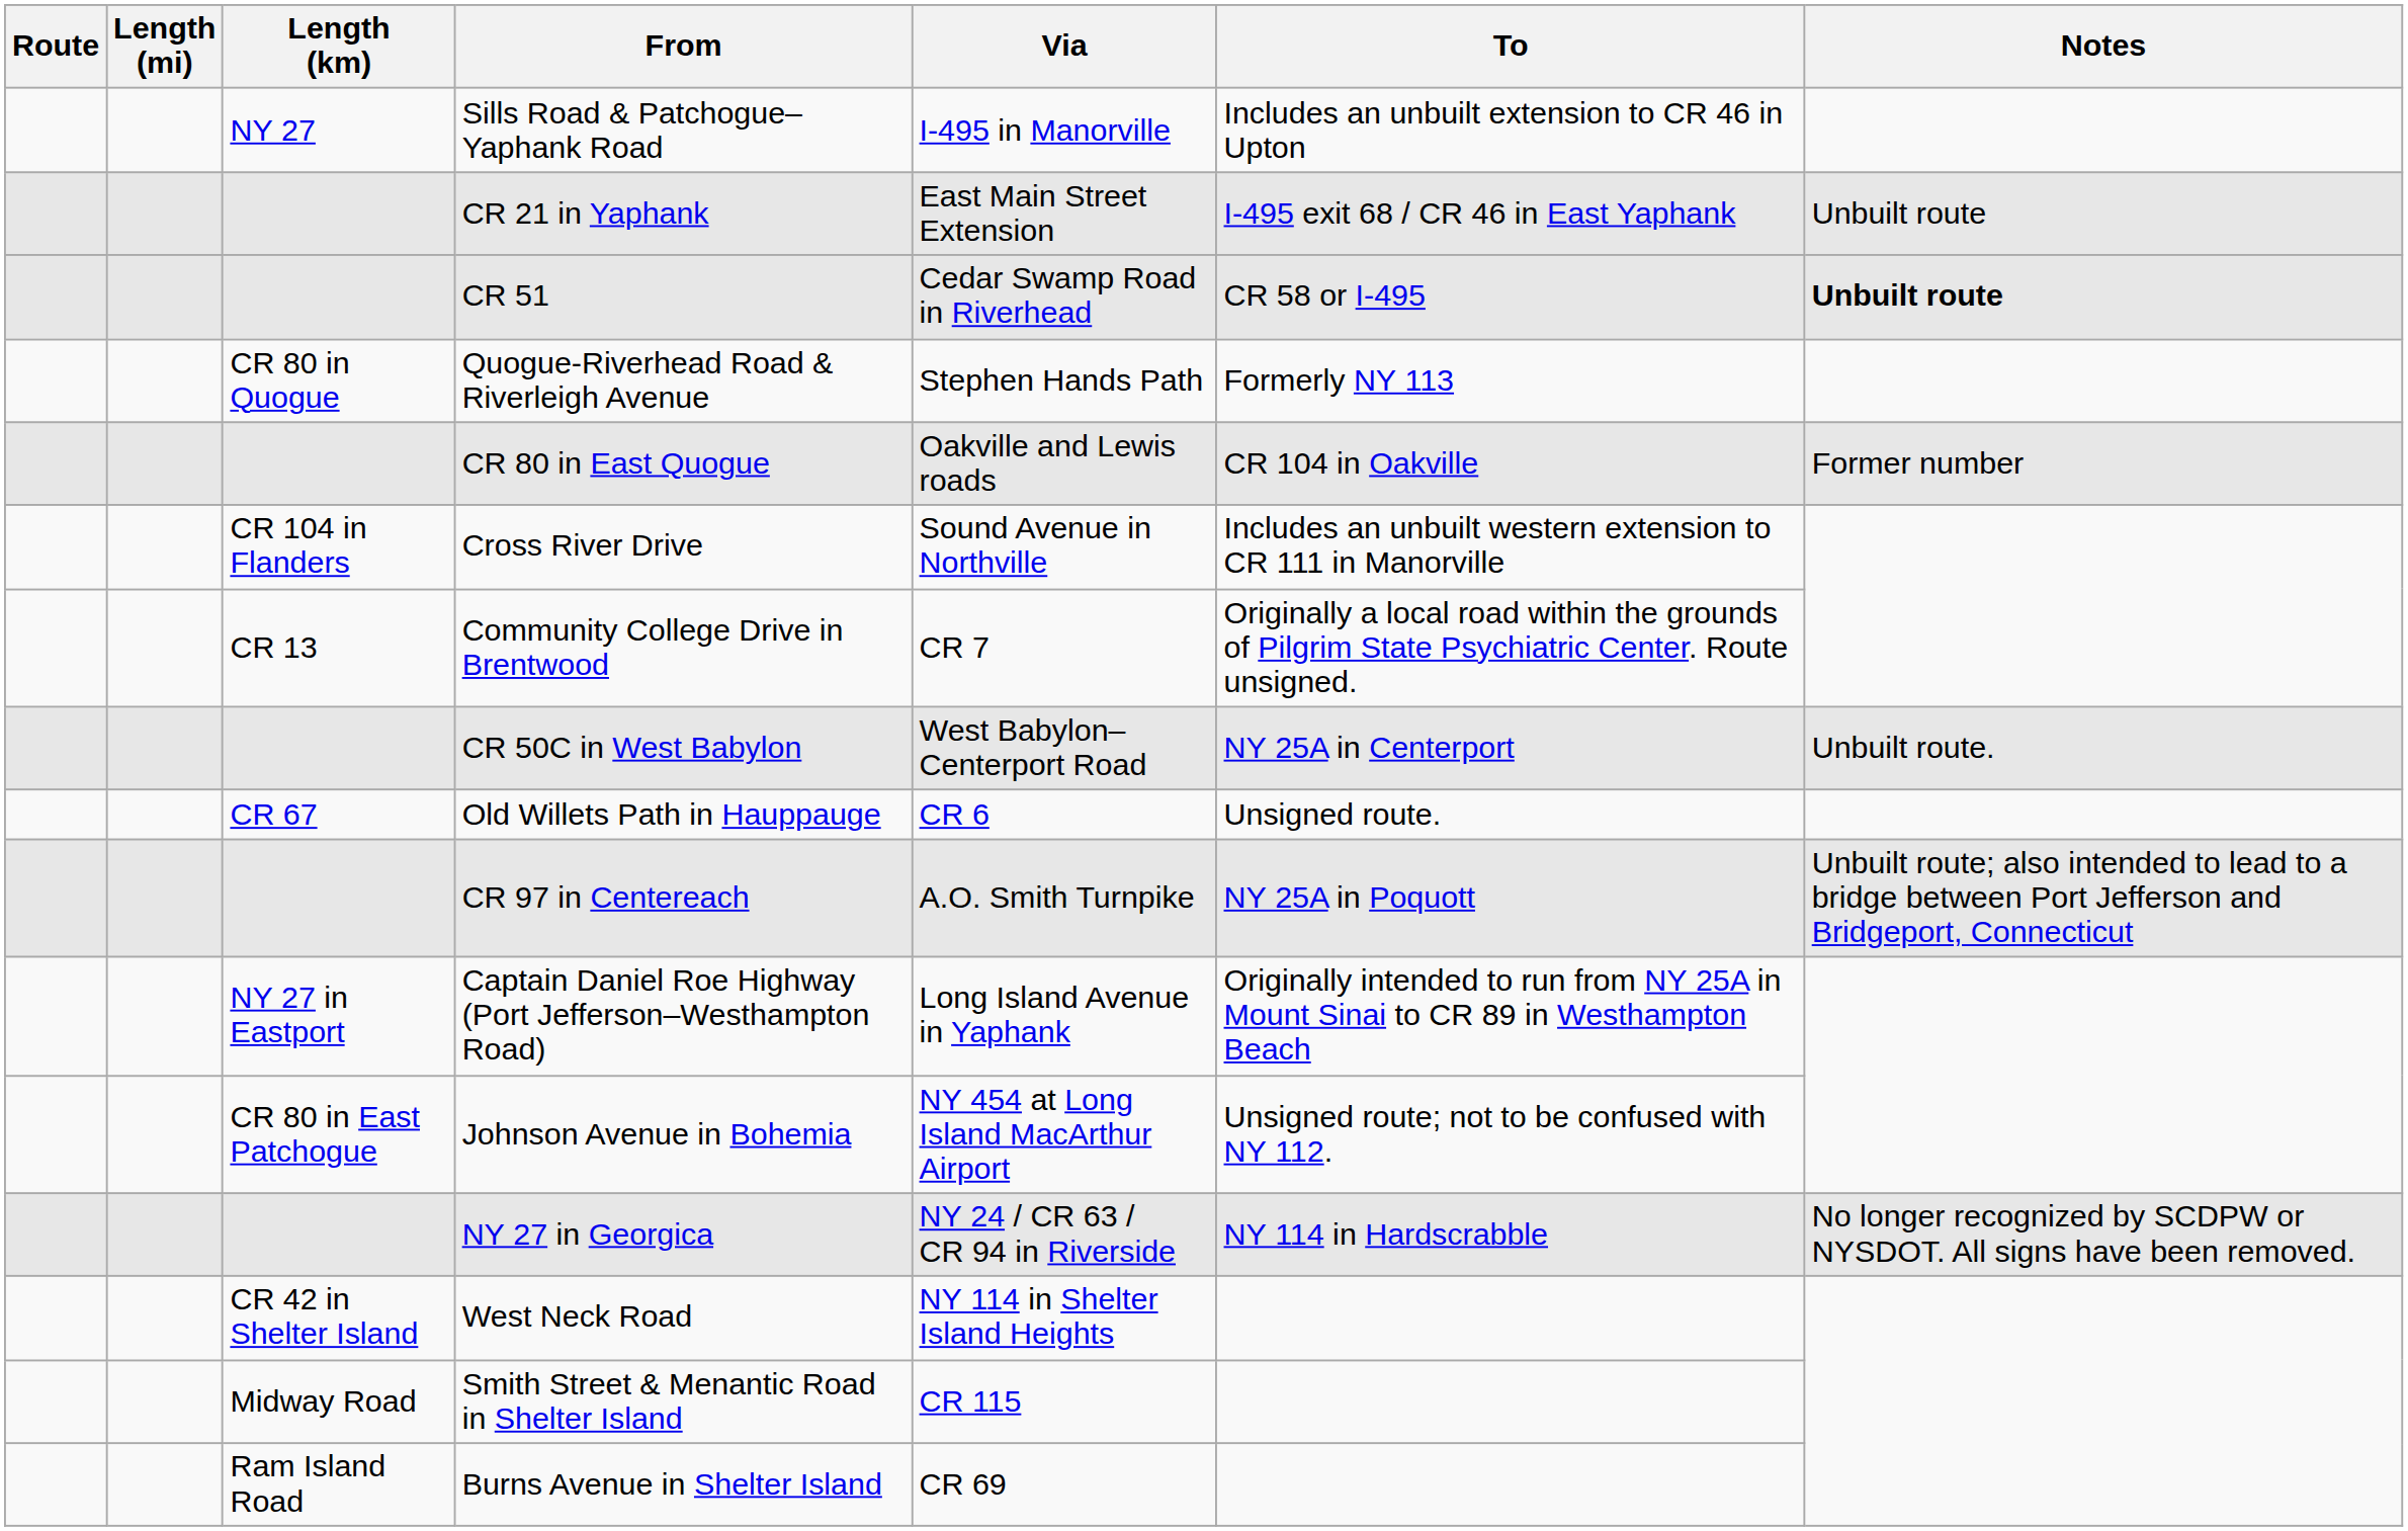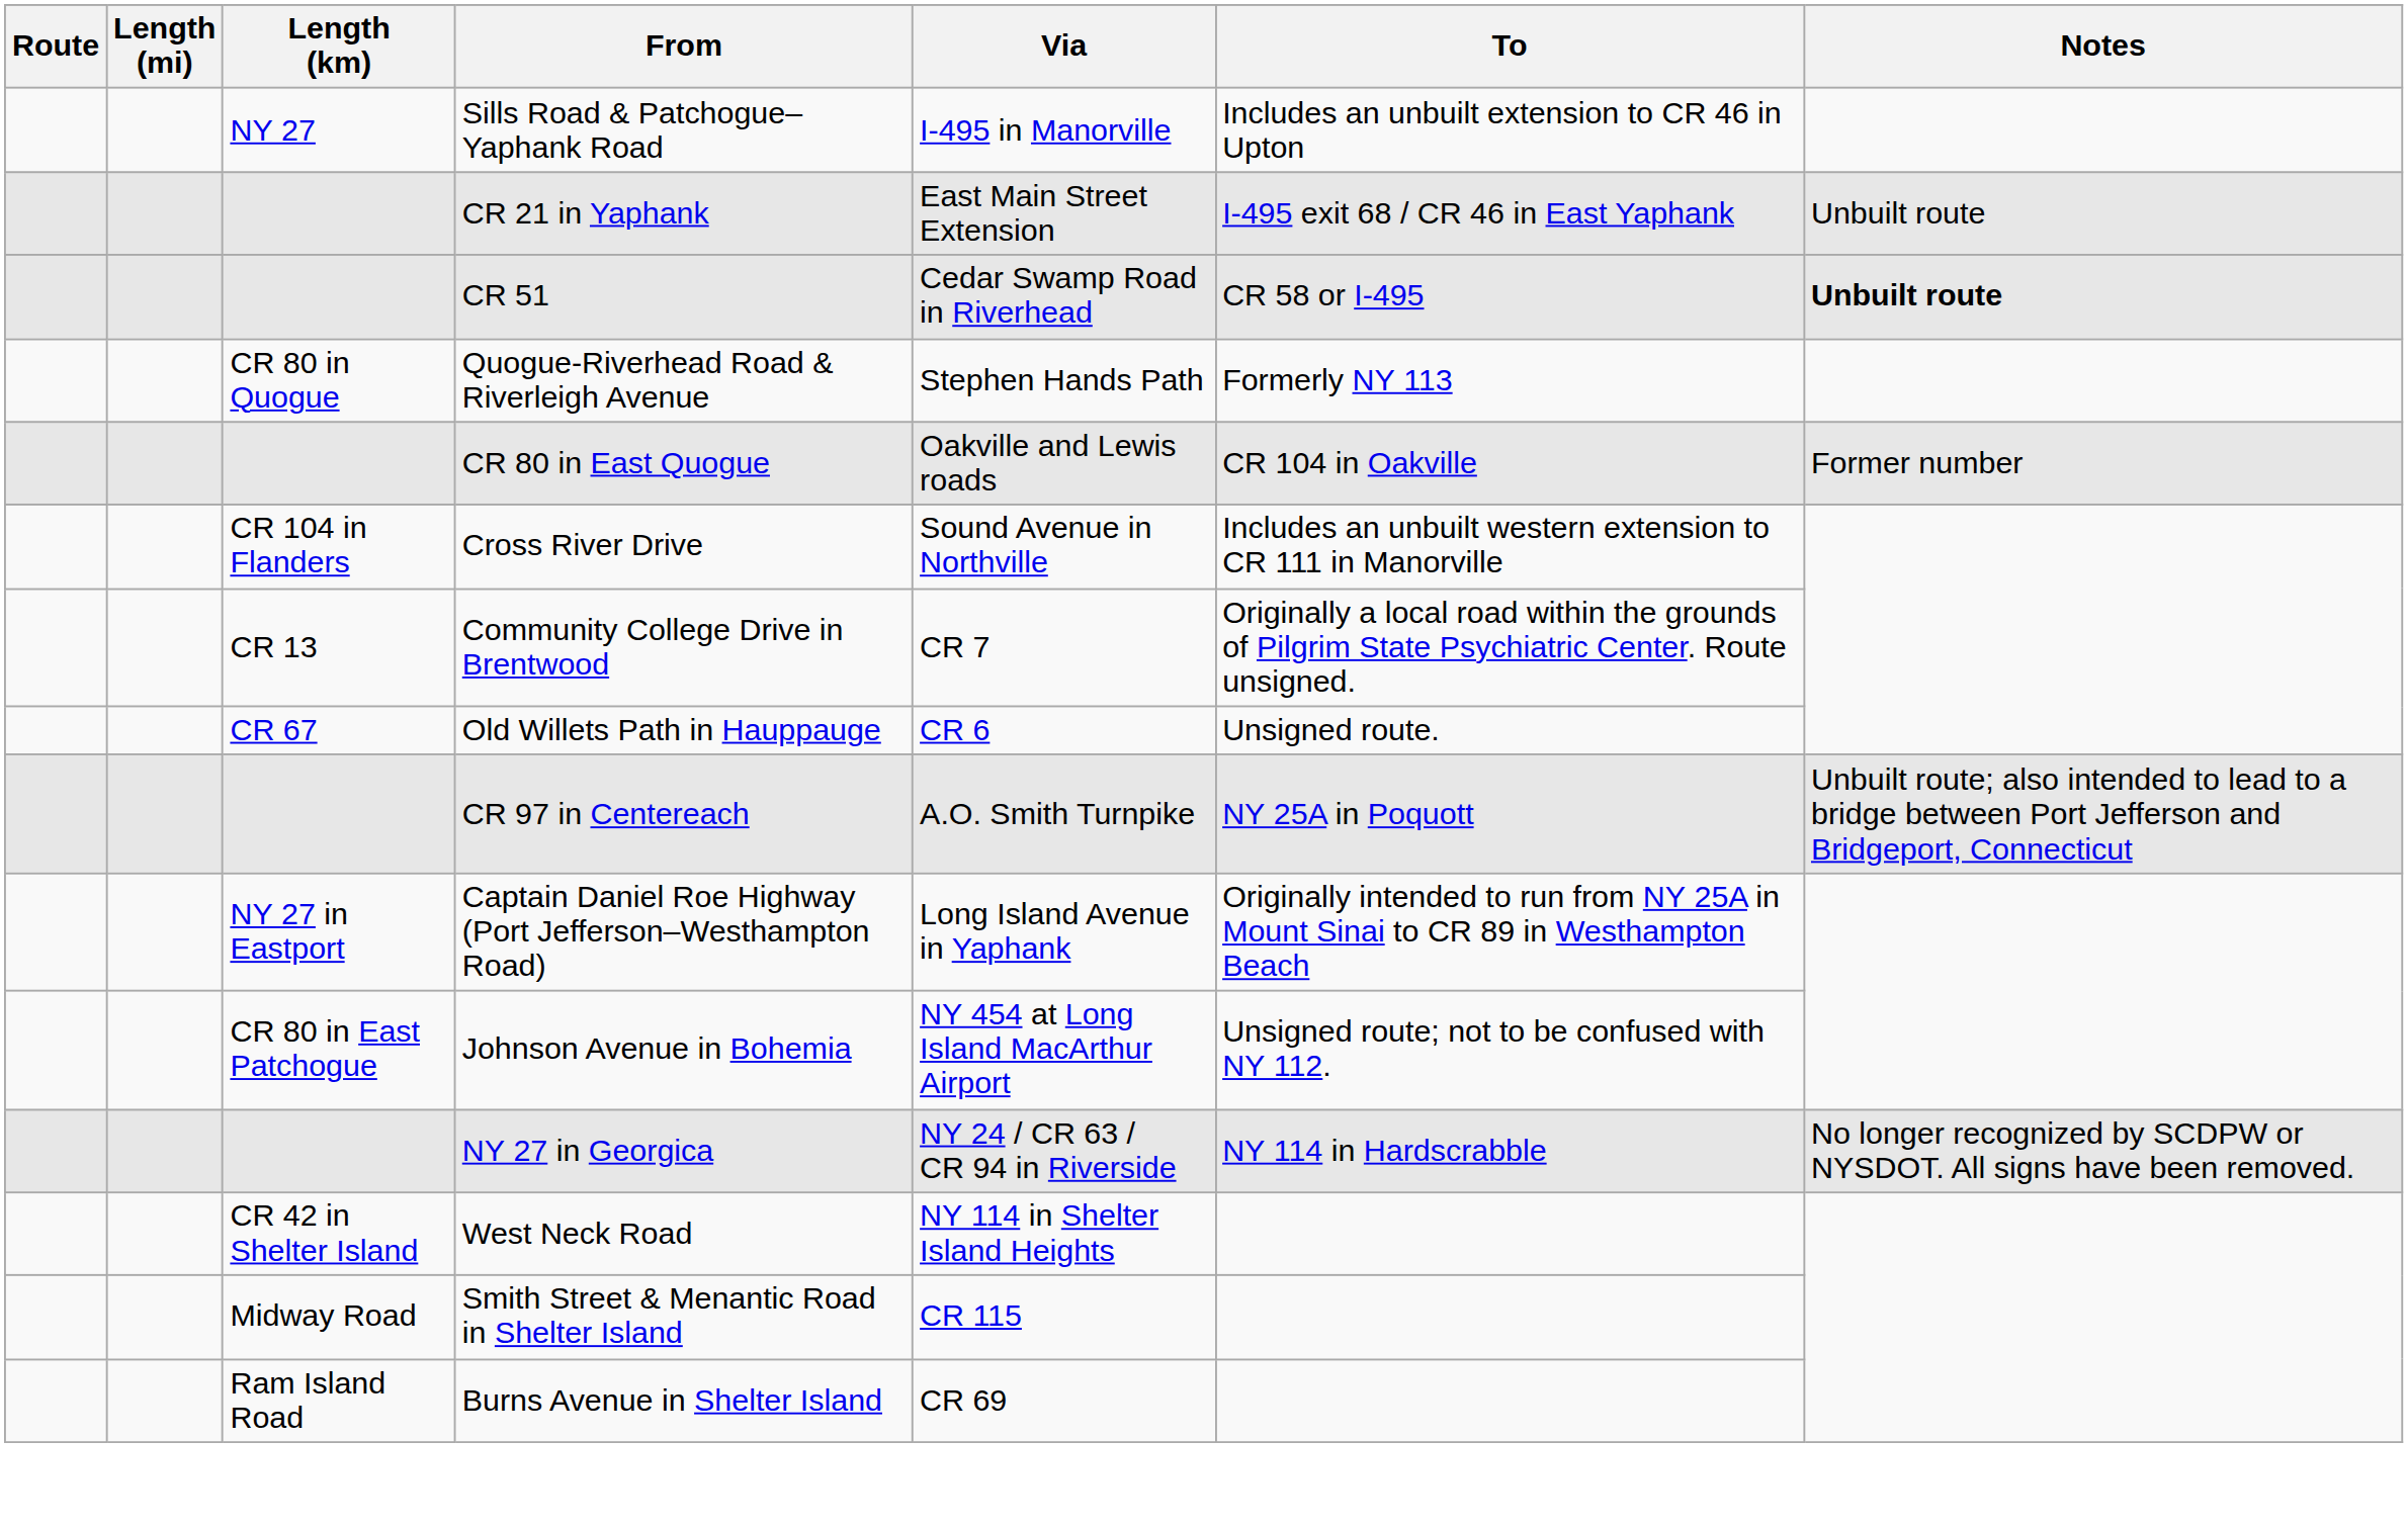 <table class="wikitable sortable">
 <tr>
 <th>Route</th>
 <th>Length<br>(mi)</th>
 <th>Length<br>(km)</th>
 <th class="unsortable">From</th>
 <th class="unsortable">Via</th>
 <th class="unsortable">To</th>
 <th class="unsortable">Notes</th>
 </tr>
 <tr>
 <td></td>
 <td></td>
 <td><a href='#'>NY&nbsp;27</a></td>
 <td>Sills Road & Patchogue–Yaphank Road</td>
 <td><a href='#'>I-495</a> in <a href='#'>Manorville</a></td>
 <td>Includes an unbuilt extension to CR 46 in Upton</td>
 </tr>
 <tr style="background-color:#e7e7e7">
 <td></td>
 <td></td>
 <td></td>
 <td>CR 21 in <a href='#'>Yaphank</a></td>
 <td>East Main Street Extension</td>
 <td><a href='#'>I-495</a> exit 68 / CR 46 in <a href='#'>East Yaphank</a></td>
 <td>Unbuilt route</td>
 </tr>
 <tr style="background-color:#e7e7e7">
 <td></td>
 <td></td>
 <td></td>
 <td>CR 51</td>
 <td>Cedar Swamp Road in <a href='#'>Riverhead</a></td>
 <td>CR 58 or <a href='#'>I-495</a></td>
 <td><strong>Unbuilt route</strong></td>
 </tr>
 <tr>
 <td></td>
 <td></td>
 <td>CR 80 in <a href='#'>Quogue</a></td>
 <td>Quogue-Riverhead Road & Riverleigh Avenue</td>
 <td>Stephen Hands Path</td>
 <td>Formerly <a href='#'>NY 113</a></td>
 </tr>
 <tr style="background-color:#e7e7e7">
 <td></td>
 <td></td>
 <td></td>
 <td>CR 80 in <a href='#'>East Quogue</a></td>
 <td>Oakville and Lewis roads</td>
 <td>CR 104 in <a href='#'>Oakville</a></td>
 <td>Former number</td>
 </tr>
 <tr>
 <td></td>
 <td></td>
 <td>CR 104 in <a href='#'>Flanders</a></td>
 <td>Cross River Drive</td>
 <td>Sound Avenue in <a href='#'>Northville</a></td>
 <td>Includes an unbuilt western extension to CR 111 in Manorville</td>
 </tr>
 <tr>
 <td></td>
 <td></td>
 <td>CR 13</td>
 <td>Community College Drive in <a href='#'>Brentwood</a></td>
 <td>CR 7</td>
 <td>Originally a local road within the grounds of <a href='#'>Pilgrim State Psychiatric Center</a>. Route unsigned.</td>
 </tr>
-<tr style="background-color:#e7e7e7">
-<td></td>
-<td></td>
-<td></td>
-<td>CR 50C in <a href='#'>West Babylon</a></td>
-<td>West Babylon–Centerport Road</td>
-<td><a href='#'>NY&nbsp;25A</a> in <a href='#'>Centerport</a></td>
-<td>Unbuilt route.</td>
-</tr>
 <tr>
 <td></td>
 <td></td>
 <td><a href='#'>CR 67</a></td>
 <td>Old Willets Path in <a href='#'>Hauppauge</a></td>
 <td><a href='#'>CR 6</a></td>
 <td>Unsigned route.</td>
 </tr>
 <tr style="background-color:#e7e7e7">
 <td></td>
 <td></td>
 <td></td>
 <td>CR 97 in <a href='#'>Centereach</a></td>
 <td>A.O. Smith Turnpike</td>
 <td><a href='#'>NY&nbsp;25A</a> in <a href='#'>Poquott</a></td>
 <td>Unbuilt route; also intended to lead to a bridge between Port Jefferson and <a href='#'>Bridgeport, Connecticut</a></td>
 </tr>
 <tr>
 <td></td>
 <td></td>
 <td><a href='#'>NY&nbsp;27</a> in <a href='#'>Eastport</a></td>
 <td>Captain Daniel Roe Highway (Port Jefferson–Westhampton Road)</td>
 <td>Long Island Avenue in <a href='#'>Yaphank</a></td>
 <td>Originally intended to run from <a href='#'>NY&nbsp;25A</a> in <a href='#'>Mount Sinai</a> to CR 89 in <a href='#'>Westhampton Beach</a></td>
 </tr>
 <tr>
 <td></td>
 <td></td>
 <td>CR 80 in <a href='#'>East Patchogue</a></td>
 <td>Johnson Avenue in <a href='#'>Bohemia</a></td>
 <td><a href='#'>NY&nbsp;454</a> at <a href='#'>Long Island MacArthur Airport</a></td>
 <td>Unsigned route; not to be confused with <a href='#'>NY&nbsp;112</a>.</td>
 </tr>
 <tr style="background-color:#e7e7e7">
 <td></td>
 <td></td>
 <td></td>
 <td><a href='#'>NY&nbsp;27</a> in <a href='#'>Georgica</a></td>
 <td><a href='#'>NY&nbsp;24</a> / CR 63 / CR 94 in <a href='#'>Riverside</a></td>
 <td><a href='#'>NY&nbsp;114</a> in <a href='#'>Hardscrabble</a></td>
 <td>No longer recognized by SCDPW or NYSDOT. All signs have been removed.</td>
 </tr>
 <tr>
 <td></td>
 <td></td>
 <td>CR 42 in <a href='#'>Shelter Island</a></td>
 <td>West Neck Road</td>
 <td><a href='#'>NY&nbsp;114</a> in <a href='#'>Shelter Island Heights</a></td>
 <td></td>
 </tr>
 <tr>
 <td></td>
 <td></td>
 <td>Midway Road</td>
 <td>Smith Street & Menantic Road in <a href='#'>Shelter Island</a></td>
 <td><a href='#'>CR 115</a></td>
 <td></td>
 </tr>
 <tr>
 <td></td>
 <td></td>
 <td>Ram Island Road</td>
 <td>Burns Avenue in <a href='#'>Shelter Island</a></td>
 <td>CR 69</td>
 <td></td>
 </tr>
 </table>
